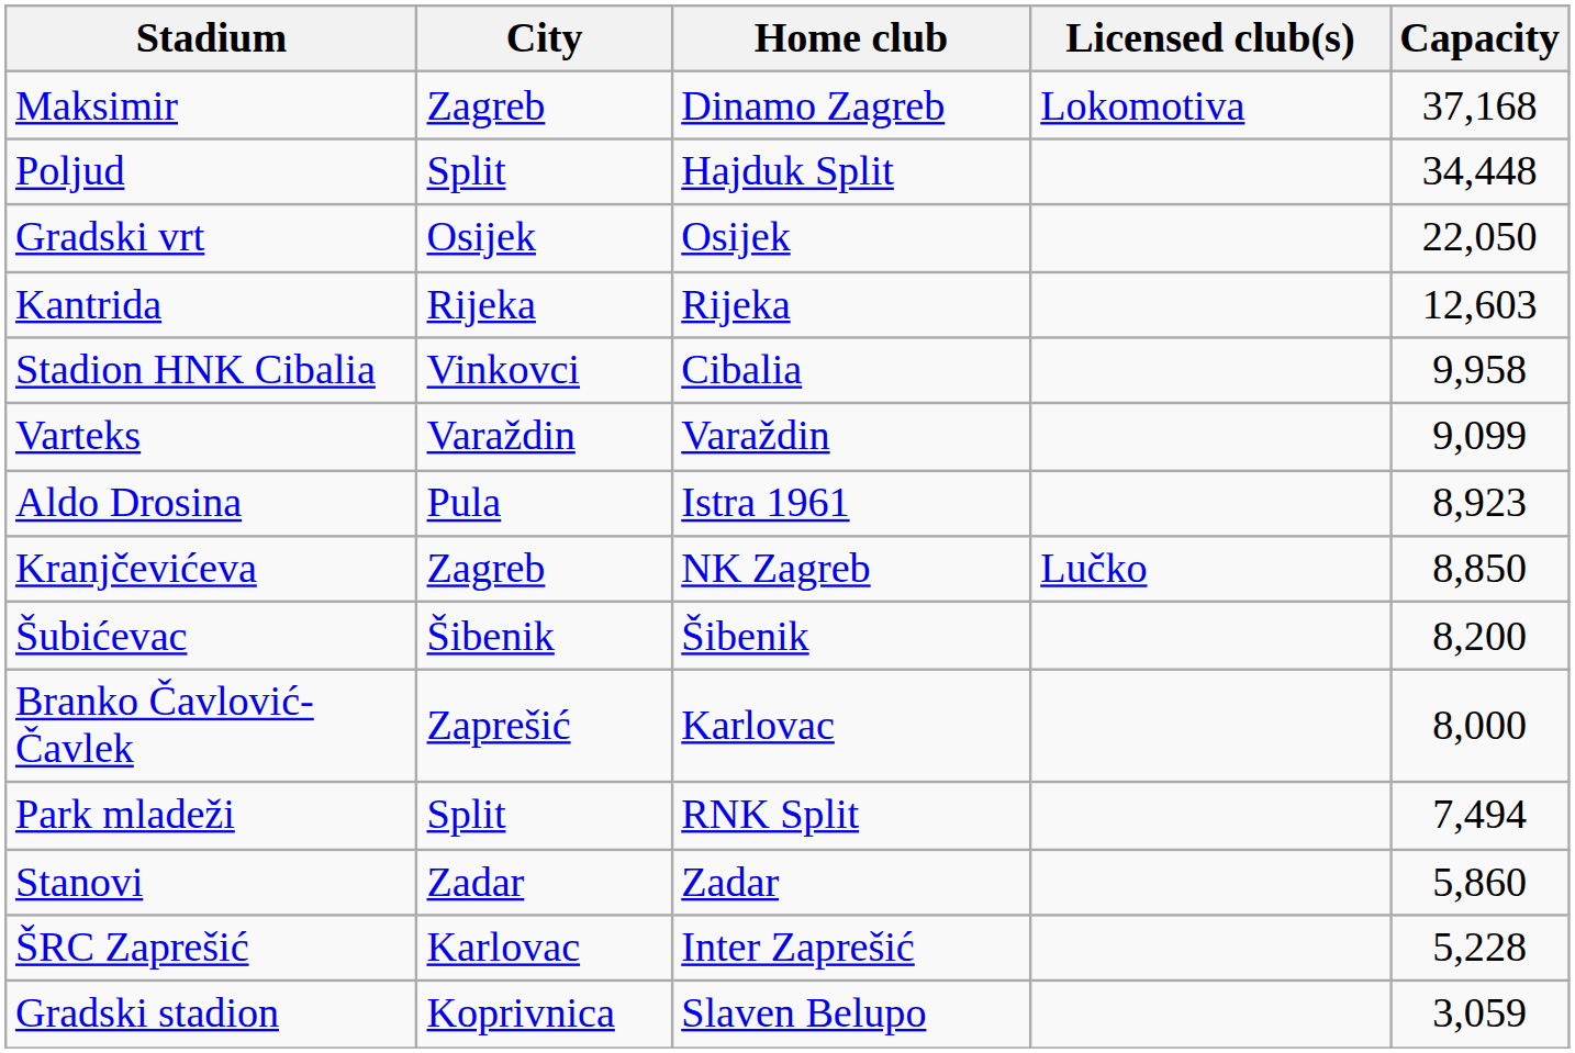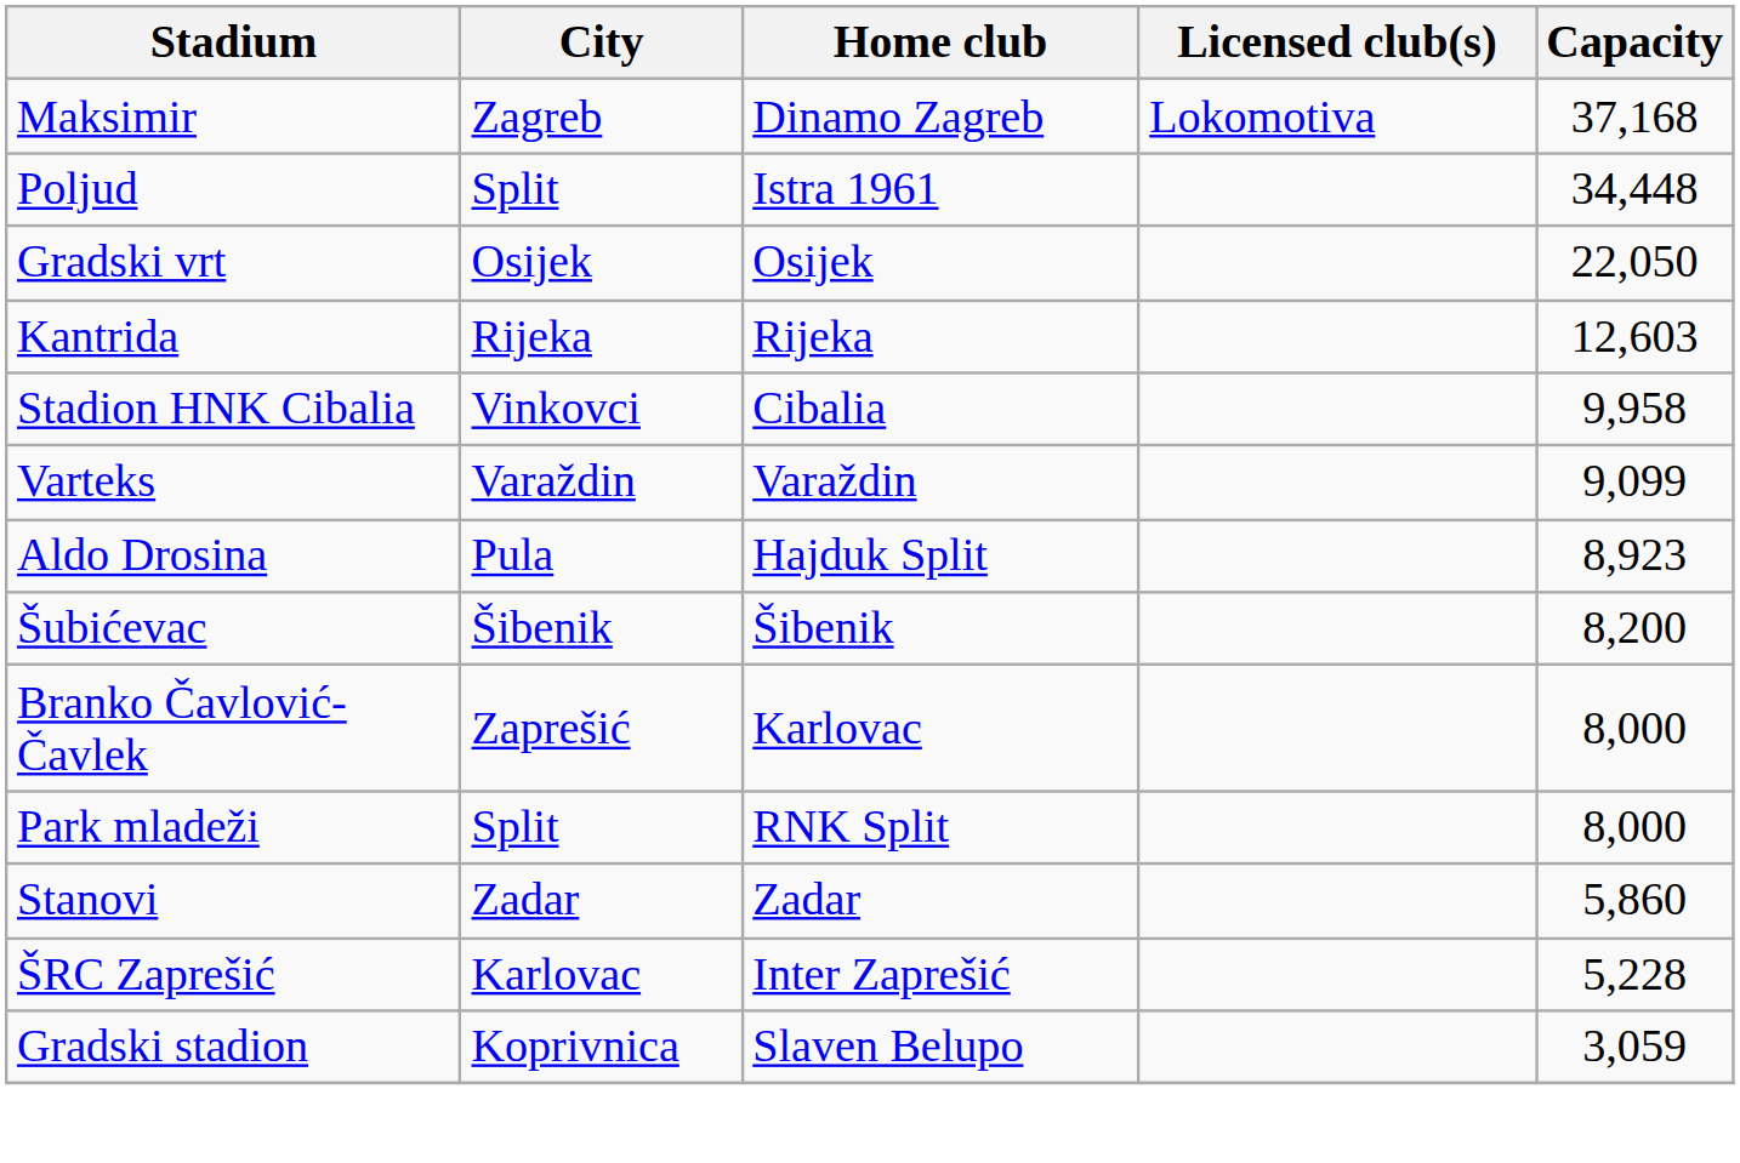 <table class="wikitable sortable">
 <tr>
 <th width="150">Stadium</th>
 <th width="90">City</th>
 <th width="130">Home club</th>
 <th width="130">Licensed club(s)</th>
 <th width="60">Capacity</th>
 </tr>
 <tr>
 <td><a href='#'>Maksimir</a></td>
 <td><a href='#'>Zagreb</a></td>
 <td><a href='#'>Dinamo Zagreb</a></td>
 <td><a href='#'>Lokomotiva</a></td>
 <td align="center">37,168</td>
 </tr>
 <tr>
 <td><a href='#'>Poljud</a></td>
 <td><a href='#'>Split</a></td>
-<td><a href='#'>Hajduk Split</a></td>
+<td><a href='#'>Istra 1961</a></td>
 <td></td>
 <td align="center">34,448</td>
 </tr>
 <tr>
 <td><a href='#'>Gradski vrt</a></td>
 <td><a href='#'>Osijek</a></td>
 <td><a href='#'>Osijek</a></td>
 <td></td>
 <td align="center">22,050</td>
 </tr>
 <tr>
 <td><a href='#'>Kantrida</a></td>
 <td><a href='#'>Rijeka</a></td>
 <td><a href='#'>Rijeka</a></td>
 <td></td>
 <td align="center">12,603</td>
 </tr>
 <tr>
 <td><a href='#'>Stadion HNK Cibalia</a></td>
 <td><a href='#'>Vinkovci</a></td>
 <td><a href='#'>Cibalia</a></td>
 <td></td>
 <td align="center">9,958</td>
 </tr>
 <tr>
 <td><a href='#'>Varteks</a></td>
 <td><a href='#'>Varaždin</a></td>
 <td><a href='#'>Varaždin</a></td>
 <td></td>
 <td align="center">9,099</td>
 </tr>
 <tr>
 <td><a href='#'>Aldo Drosina</a></td>
 <td><a href='#'>Pula</a></td>
-<td><a href='#'>Istra 1961</a></td>
+<td><a href='#'>Hajduk Split</a></td>
 <td></td>
 <td align="center">8,923</td>
-</tr>
-<tr>
-<td><a href='#'>Kranjčevićeva</a></td>
-<td><a href='#'>Zagreb</a></td>
-<td><a href='#'>NK Zagreb</a></td>
-<td><a href='#'>Lučko</a></td>
-<td align="center">8,850</td>
 </tr>
 <tr>
 <td><a href='#'>Šubićevac</a></td>
 <td><a href='#'>Šibenik</a></td>
 <td><a href='#'>Šibenik</a></td>
 <td></td>
 <td align="center">8,200</td>
 </tr>
 <tr>
 <td><a href='#'>Branko Čavlović-Čavlek</a></td>
 <td><a href='#'>Zaprešić</a></td>
 <td><a href='#'>Karlovac</a></td>
 <td></td>
 <td align="center">8,000</td>
 </tr>
 <tr>
 <td><a href='#'>Park mladeži</a></td>
 <td><a href='#'>Split</a></td>
 <td><a href='#'>RNK Split</a></td>
 <td></td>
-<td align="center">7,494</td>
+<td align="center">8,000</td>
 </tr>
 <tr>
 <td><a href='#'>Stanovi</a></td>
 <td><a href='#'>Zadar</a></td>
 <td><a href='#'>Zadar</a></td>
 <td></td>
 <td align="center">5,860</td>
 </tr>
 <tr>
 <td><a href='#'>ŠRC Zaprešić</a></td>
 <td><a href='#'>Karlovac</a></td>
 <td><a href='#'>Inter Zaprešić</a></td>
 <td></td>
 <td align="center">5,228</td>
 </tr>
 <tr>
 <td><a href='#'>Gradski stadion</a></td>
 <td><a href='#'>Koprivnica</a></td>
 <td><a href='#'>Slaven Belupo</a></td>
 <td></td>
 <td align="center">3,059</td>
 </tr>
 <tr>
 </tr>
 </table>
